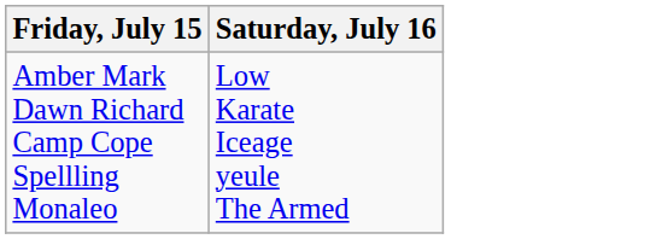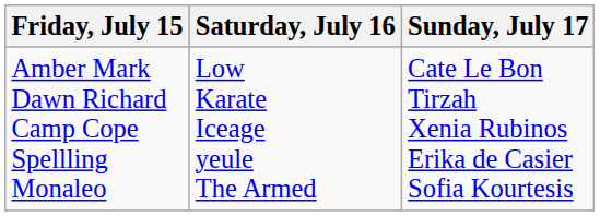 <table class="wikitable">
 <tr>
 <th>Friday, July 15</th>
 <th>Saturday, July 16</th>
+<th>Sunday, July 17</th>
 </tr>
 <tr valign="top">
 <td><a href='#'>Amber Mark</a><br><a href='#'>Dawn Richard</a><br><a href='#'>Camp Cope</a><br><a href='#'>Spellling</a><br><a href='#'>Monaleo</a></td>
 <td><a href='#'>Low</a><br><a href='#'>Karate</a><br><a href='#'>Iceage</a><br><a href='#'>yeule</a><br><a href='#'>The Armed</a></td>
+<td><a href='#'>Cate Le Bon</a><br><a href='#'>Tirzah</a><br><a href='#'>Xenia Rubinos</a><br><a href='#'>Erika de Casier</a><br><a href='#'>Sofia Kourtesis</a></td>
 </tr>
 </table>
